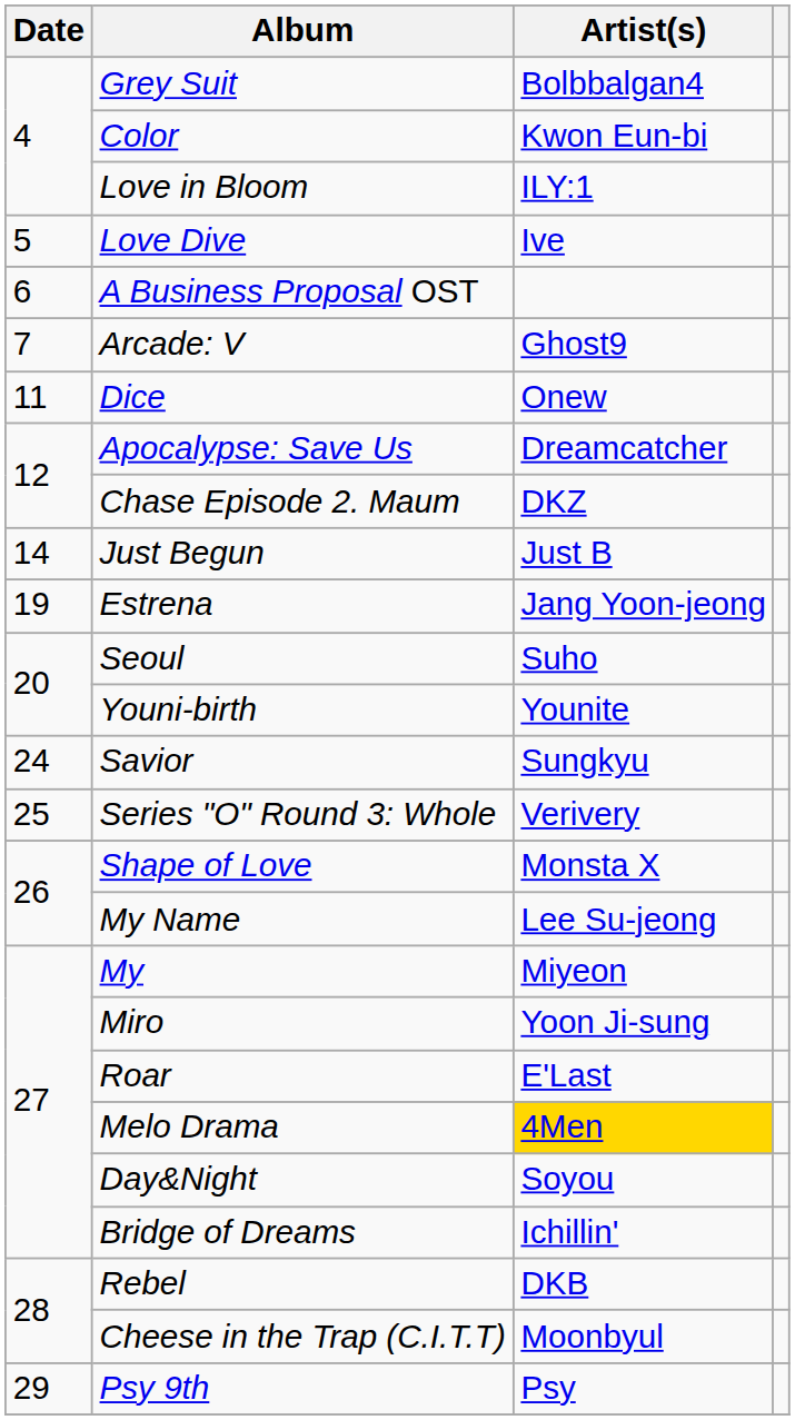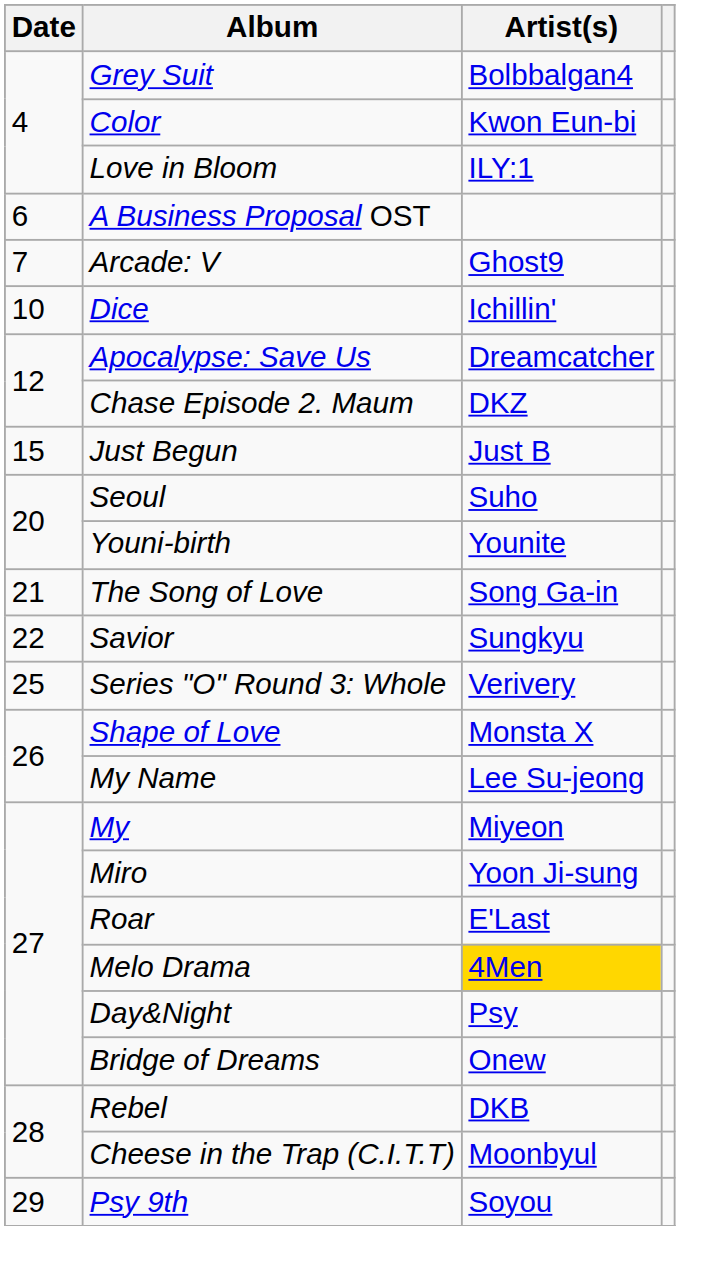 <table class="wikitable">
 <tr>
 <th>Date</th>
 <th>Album</th>
 <th>Artist(s)</th>
 <th></th>
 </tr>
 <tr>
 <td rowspan="3">4</td>
 <td><em><a href='#'>Grey Suit</a></em></td>
 <td><a href='#'>Bolbbalgan4</a></td>
 <td></td>
 </tr>
 <tr>
 <td><em><a href='#'>Color</a></em></td>
 <td><a href='#'>Kwon Eun-bi</a></td>
 <td></td>
 </tr>
 <tr>
 <td><em>Love in Bloom</em></td>
 <td><a href='#'>ILY:1</a></td>
 <td></td>
 </tr>
 <tr>
-<td>5</td>
-<td><em><a href='#'>Love Dive</a></em></td>
-<td><a href='#'>Ive</a></td>
-<td></td>
-</tr>
-<tr>
 <td>6</td>
 <td><em><a href='#'>A Business Proposal</a></em> OST</td>
 <td></td>
 <td></td>
 </tr>
 <tr>
 <td>7</td>
 <td><em>Arcade: V</em></td>
 <td><a href='#'>Ghost9</a></td>
 <td></td>
 </tr>
 <tr>
-<td>11</td>
+<td>10</td>
 <td><em><a href='#'>Dice</a></em></td>
-<td><a href='#'>Onew</a></td>
+<td><a href='#'>Ichillin'</a></td>
 <td></td>
 </tr>
 <tr>
 <td rowspan="2">12</td>
 <td><em><a href='#'>Apocalypse: Save Us</a></em></td>
 <td><a href='#'>Dreamcatcher</a></td>
 <td></td>
 </tr>
 <tr>
 <td><em>Chase Episode 2. Maum</em></td>
 <td><a href='#'>DKZ</a></td>
 <td></td>
 </tr>
 <tr>
-<td>14</td>
+<td>15</td>
 <td><em>Just Begun</em></td>
 <td><a href='#'>Just B</a></td>
-<td></td>
-</tr>
-<tr>
-<td>19</td>
-<td><em>Estrena</em></td>
-<td><a href='#'>Jang Yoon-jeong</a></td>
 <td></td>
 </tr>
 <tr>
 <td rowspan="2">20</td>
 <td><em>Seoul</em></td>
 <td><a href='#'>Suho</a></td>
 <td></td>
 </tr>
 <tr>
 <td><em>Youni-birth</em></td>
 <td><a href='#'>Younite</a></td>
 <td></td>
 </tr>
 <tr>
-<td>24</td>
+<td>21</td>
+<td><em>The Song of Love</em></td>
+<td><a href='#'>Song Ga-in</a></td>
+<td></td>
+</tr>
+<tr>
+<td>22</td>
 <td><em>Savior</em></td>
 <td><a href='#'>Sungkyu</a></td>
 <td></td>
 </tr>
 <tr>
 <td>25</td>
 <td><em>Series "O" Round 3: Whole</em></td>
 <td><a href='#'>Verivery</a></td>
 <td></td>
 </tr>
 <tr>
 <td rowspan="2">26</td>
 <td><em><a href='#'>Shape of Love</a></em></td>
 <td><a href='#'>Monsta X</a></td>
 <td></td>
 </tr>
 <tr>
 <td><em>My Name</em></td>
 <td><a href='#'>Lee Su-jeong</a></td>
 <td></td>
 </tr>
 <tr>
 <td rowspan="6">27</td>
 <td><em><a href='#'>My</a></em></td>
 <td><a href='#'>Miyeon</a></td>
 <td></td>
 </tr>
 <tr>
 <td><em>Miro</em></td>
 <td><a href='#'>Yoon Ji-sung</a></td>
 <td></td>
 </tr>
 <tr>
 <td><em>Roar</em></td>
 <td><a href='#'>E'Last</a></td>
 <td></td>
 </tr>
 <tr>
 <td><em>Melo Drama</em></td>
 <td style="background: gold;"><a href='#'>4Men</a></td>
 <td></td>
 </tr>
 <tr>
 <td><em>Day&Night</em></td>
-<td><a href='#'>Soyou</a></td>
+<td><a href='#'>Psy</a></td>
 <td></td>
 </tr>
 <tr>
 <td><em>Bridge of Dreams</em></td>
-<td><a href='#'>Ichillin'</a></td>
+<td><a href='#'>Onew</a></td>
 <td></td>
 </tr>
 <tr>
 <td rowspan="2">28</td>
 <td><em>Rebel</em></td>
 <td><a href='#'>DKB</a></td>
 <td></td>
 </tr>
 <tr>
 <td><em>Cheese in the Trap (C.I.T.T)</em></td>
 <td><a href='#'>Moonbyul</a></td>
 <td></td>
 </tr>
 <tr>
 <td>29</td>
 <td><em><a href='#'>Psy 9th</a></em></td>
-<td><a href='#'>Psy</a></td>
+<td><a href='#'>Soyou</a></td>
 <td></td>
 </tr>
 <tr>
 </tr>
 </table>
